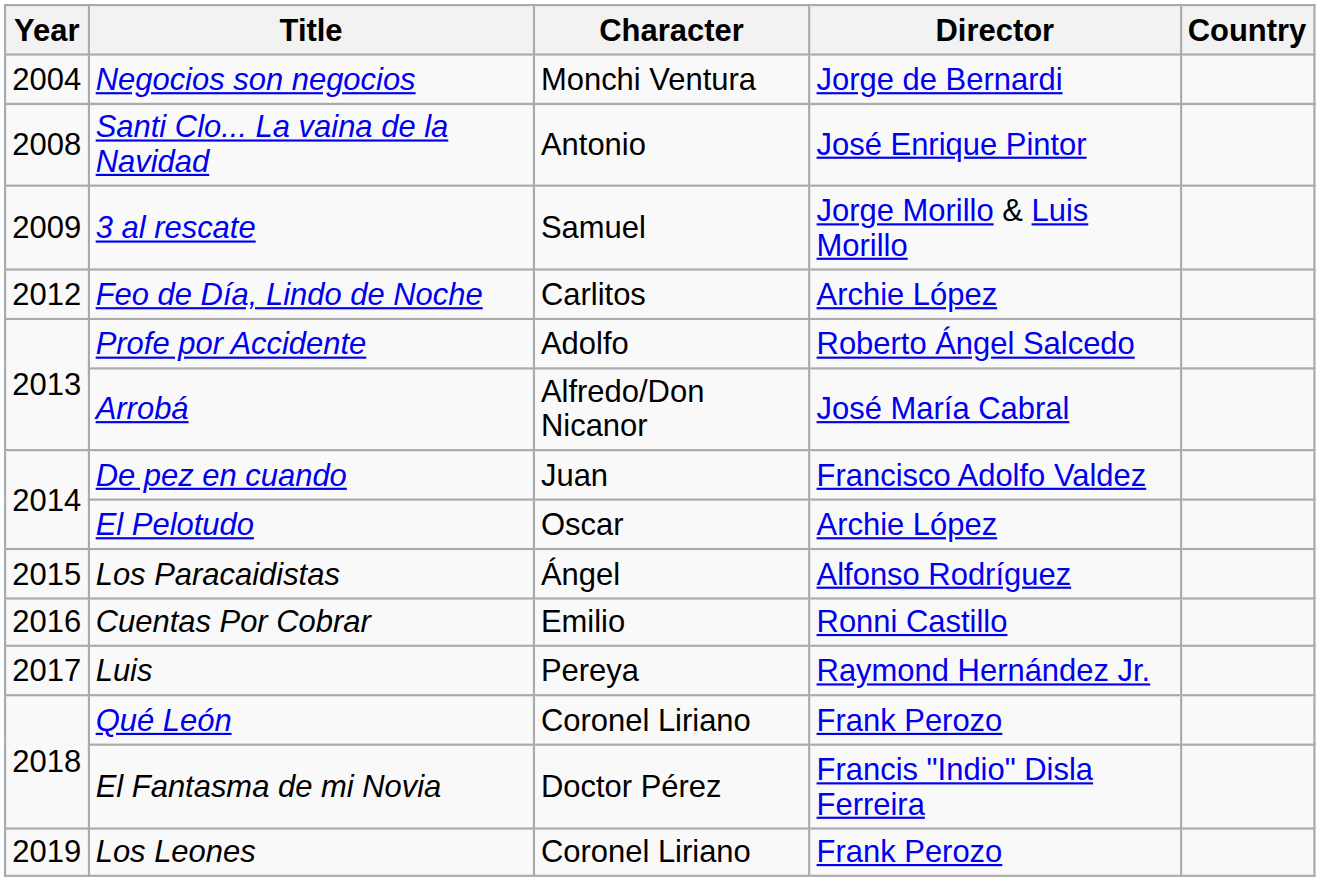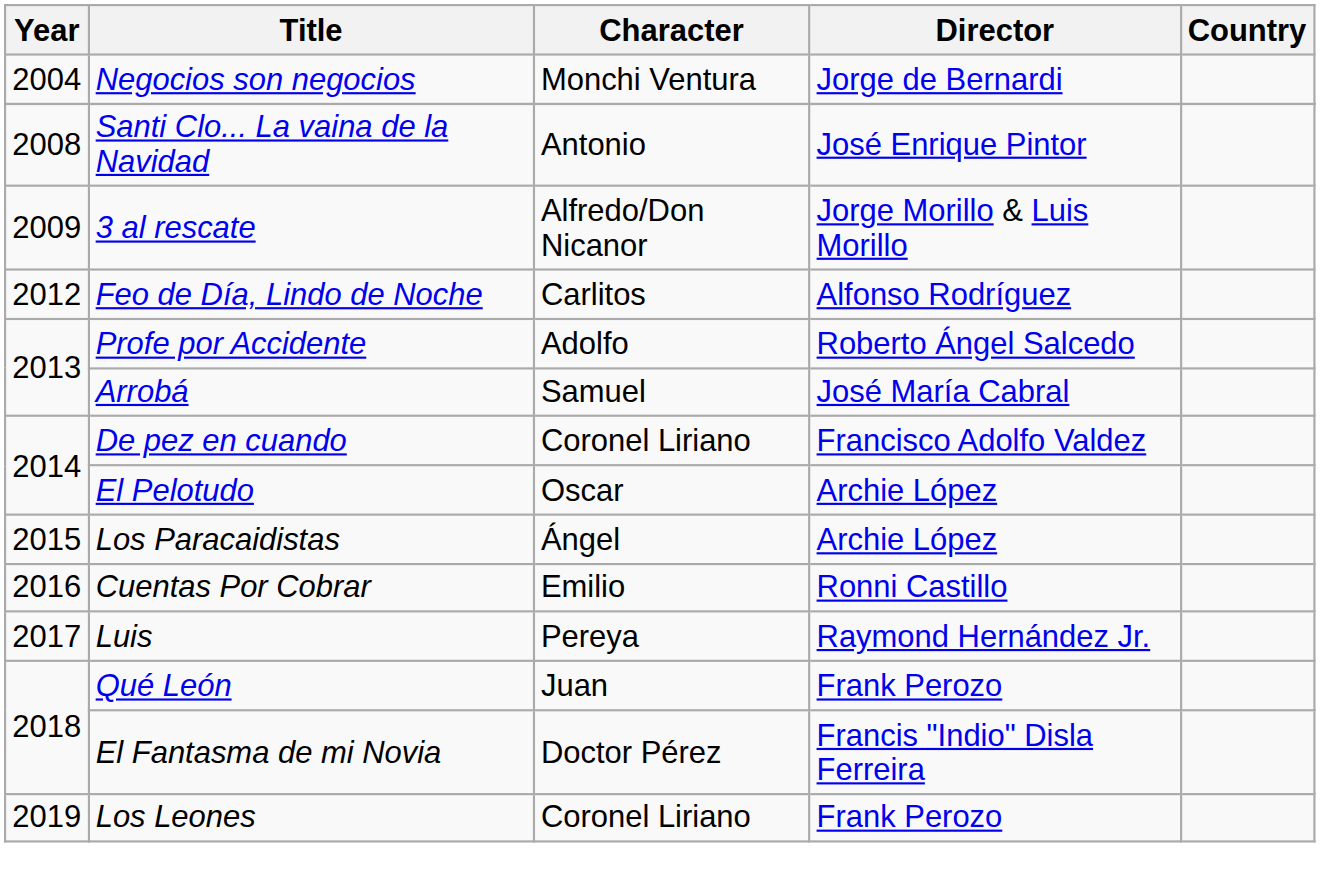 <table class="wikitable" style="font-size: 90%;">
 <tr>
 <th>Year</th>
 <th>Title</th>
 <th>Character</th>
 <th>Director</th>
 <th>Country</th>
 </tr>
 <tr>
 <td>2004</td>
 <td><em><a href='#'>Negocios son negocios</a></em></td>
 <td>Monchi Ventura</td>
 <td><a href='#'>Jorge de Bernardi</a></td>
 <td></td>
 </tr>
 <tr>
 </tr>
 <tr>
 <td>2008</td>
 <td><em><a href='#'>Santi Clo... La vaina de la Navidad</a></em></td>
 <td>Antonio</td>
 <td><a href='#'>José Enrique Pintor</a></td>
 <td></td>
 </tr>
 <tr>
 <td>2009</td>
 <td><em><a href='#'>3 al rescate</a></em></td>
-<td>Samuel</td>
+<td>Alfredo/Don Nicanor</td>
 <td><a href='#'>Jorge Morillo</a> & <a href='#'>Luis Morillo</a></td>
 <td></td>
 </tr>
 <tr>
 <td>2012</td>
 <td><em><a href='#'>Feo de Día, Lindo de Noche</a></em></td>
 <td>Carlitos</td>
-<td><a href='#'>Archie López</a></td>
+<td><a href='#'>Alfonso Rodríguez</a></td>
 <td></td>
 </tr>
 <tr>
 <td rowspan="2">2013</td>
 <td><em><a href='#'>Profe por Accidente</a></em></td>
 <td>Adolfo</td>
 <td><a href='#'>Roberto Ángel Salcedo</a></td>
 <td></td>
 </tr>
 <tr>
 <td><em><a href='#'>Arrobá</a></em></td>
-<td>Alfredo/Don Nicanor</td>
+<td>Samuel</td>
 <td><a href='#'>José María Cabral</a></td>
 <td></td>
 </tr>
 <tr>
 <td rowspan="2">2014</td>
 <td><em><a href='#'>De pez en cuando</a></em></td>
-<td>Juan</td>
+<td>Coronel Liriano</td>
 <td><a href='#'>Francisco Adolfo Valdez</a></td>
 <td></td>
 </tr>
 <tr>
 <td><em><a href='#'>El Pelotudo</a></em></td>
 <td>Oscar</td>
 <td><a href='#'>Archie López</a></td>
 <td></td>
 </tr>
 <tr>
 <td>2015</td>
 <td><em>Los Paracaidistas</em></td>
 <td>Ángel</td>
-<td><a href='#'>Alfonso Rodríguez</a></td>
+<td><a href='#'>Archie López</a></td>
 <td></td>
 </tr>
 <tr>
 <td>2016</td>
 <td><em>Cuentas Por Cobrar</em></td>
 <td>Emilio</td>
 <td><a href='#'>Ronni Castillo</a></td>
 <td></td>
 </tr>
 <tr>
 <td>2017</td>
 <td><em>Luis</em></td>
 <td>Pereya</td>
 <td><a href='#'>Raymond Hernández Jr.</a></td>
 <td></td>
 </tr>
 <tr>
 <td rowspan="2">2018</td>
 <td><em><a href='#'>Qué León</a></em></td>
-<td>Coronel Liriano</td>
+<td>Juan</td>
 <td><a href='#'>Frank Perozo</a></td>
 <td></td>
 </tr>
 <tr>
 <td><em>El Fantasma de mi Novia</em></td>
 <td>Doctor Pérez</td>
 <td><a href='#'>Francis "Indio" Disla Ferreira</a></td>
 <td></td>
 </tr>
 <tr>
 <td>2019</td>
 <td><em>Los Leones</em></td>
 <td>Coronel Liriano</td>
 <td><a href='#'>Frank Perozo</a></td>
 <td></td>
 </tr>
 </table>
